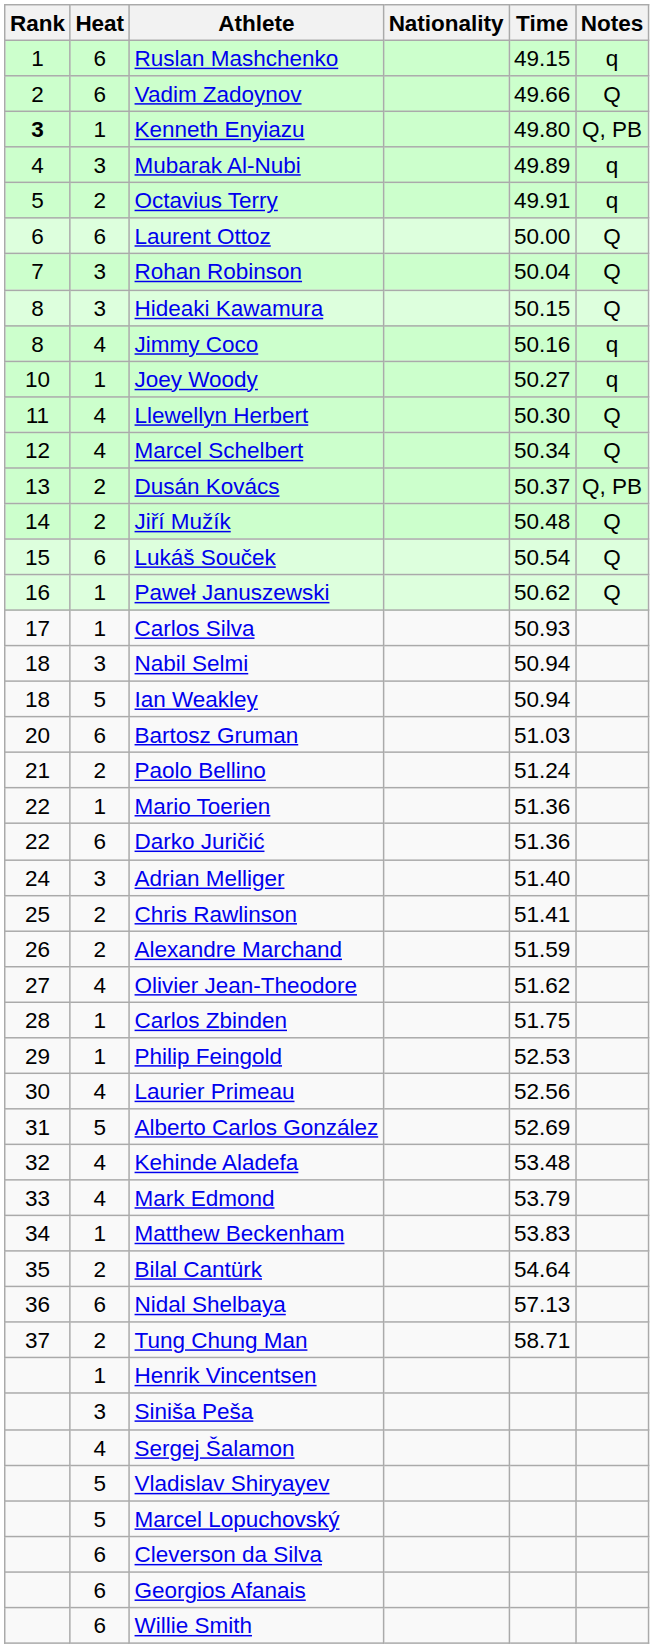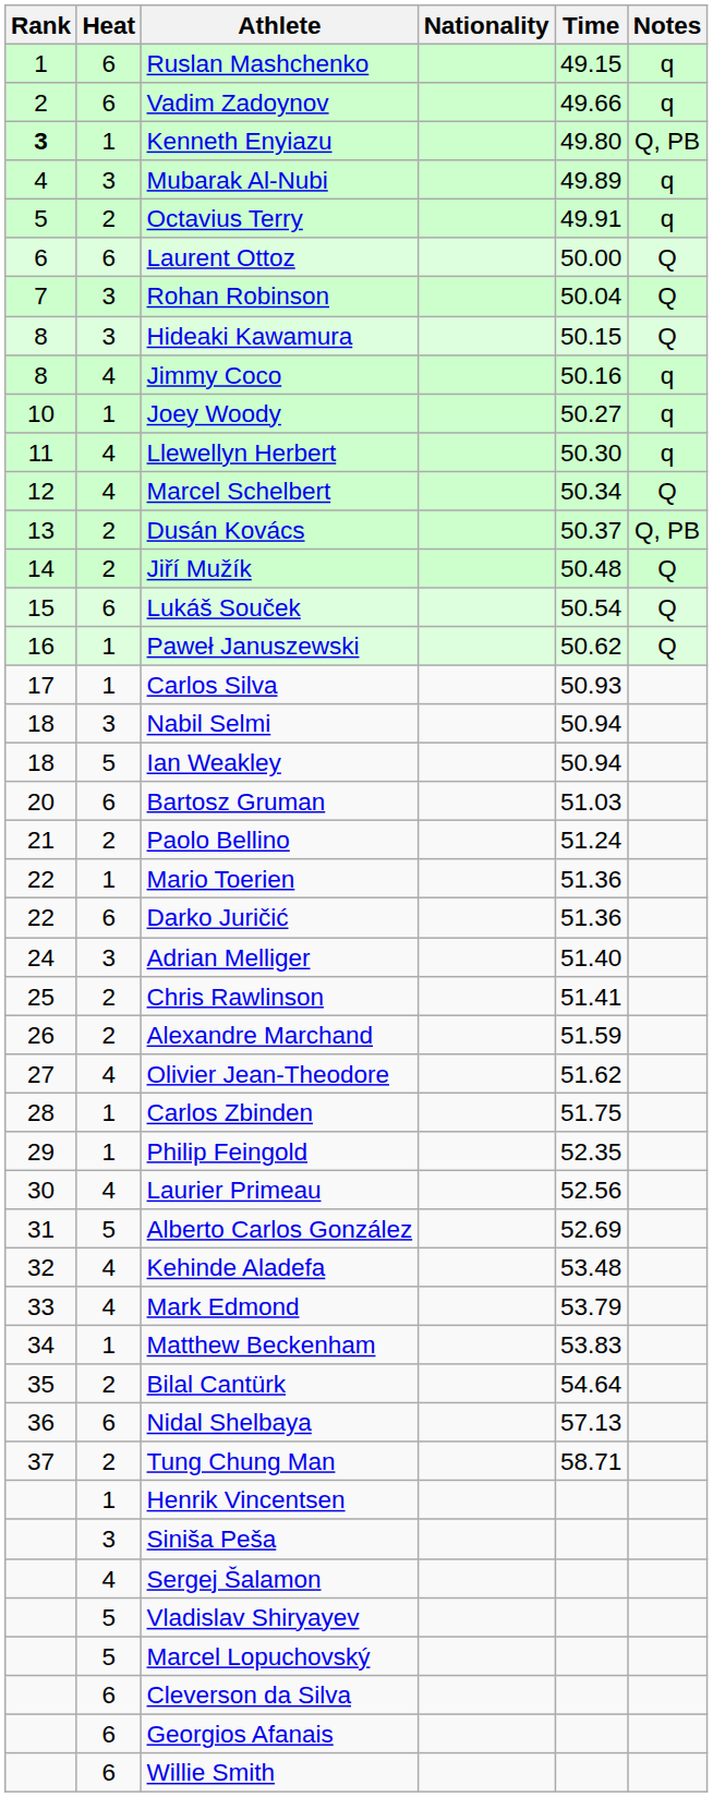 <table class="wikitable sortable" style="text-align:center;font-size:95%">
 <tr>
 <th>Rank</th>
 <th>Heat</th>
 <th>Athlete</th>
 <th>Nationality</th>
 <th>Time</th>
 <th>Notes</th>
 </tr>
 <tr bgcolor=ccffcc>
 <td>1</td>
 <td>6</td>
 <td align="left"><a href='#'>Ruslan Mashchenko</a></td>
 <td align=left></td>
 <td>49.15</td>
 <td>q</td>
 </tr>
 <tr bgcolor=ccffcc>
 <td>2</td>
 <td>6</td>
 <td align="left"><a href='#'>Vadim Zadoynov</a></td>
 <td align=left></td>
 <td>49.66</td>
-<td>Q</td>
+<td>q</td>
 </tr>
 <tr bgcolor=ccffcc>
 <td><strong>3</strong></td>
 <td>1</td>
 <td align="left"><a href='#'>Kenneth Enyiazu</a></td>
 <td align=left></td>
 <td>49.80</td>
 <td>Q, PB</td>
 </tr>
 <tr bgcolor=ccffcc>
 <td>4</td>
 <td>3</td>
 <td align="left"><a href='#'>Mubarak Al-Nubi</a></td>
 <td align=left></td>
 <td>49.89</td>
 <td>q</td>
 </tr>
 <tr bgcolor=ccffcc>
 <td>5</td>
 <td>2</td>
 <td align="left"><a href='#'>Octavius Terry</a></td>
 <td align=left></td>
 <td>49.91</td>
 <td>q</td>
 </tr>
 <tr bgcolor=ddffdd>
 <td>6</td>
 <td>6</td>
 <td align="left"><a href='#'>Laurent Ottoz</a></td>
 <td align=left></td>
 <td>50.00</td>
 <td>Q</td>
 </tr>
 <tr bgcolor=ccffcc>
 <td>7</td>
 <td>3</td>
 <td align="left"><a href='#'>Rohan Robinson</a></td>
 <td align=left></td>
 <td>50.04</td>
 <td>Q</td>
 </tr>
 <tr bgcolor=ddffdd>
 <td>8</td>
 <td>3</td>
 <td align="left"><a href='#'>Hideaki Kawamura</a></td>
 <td align=left></td>
 <td>50.15</td>
 <td>Q</td>
 </tr>
 <tr bgcolor=ccffcc>
 <td>8</td>
 <td>4</td>
 <td align="left"><a href='#'>Jimmy Coco</a></td>
 <td align=left></td>
 <td>50.16</td>
 <td>q</td>
 </tr>
 <tr bgcolor=ccffcc>
 <td>10</td>
 <td>1</td>
 <td align="left"><a href='#'>Joey Woody</a></td>
 <td align=left></td>
 <td>50.27</td>
 <td>q</td>
 </tr>
 <tr bgcolor=ccffcc>
 <td>11</td>
 <td>4</td>
 <td align="left"><a href='#'>Llewellyn Herbert</a></td>
 <td align=left></td>
 <td>50.30</td>
-<td>Q</td>
+<td>q</td>
 </tr>
 <tr bgcolor=ccffcc>
 <td>12</td>
 <td>4</td>
 <td align="left"><a href='#'>Marcel Schelbert</a></td>
 <td align=left></td>
 <td>50.34</td>
 <td>Q</td>
 </tr>
 <tr bgcolor=ccffcc>
 <td>13</td>
 <td>2</td>
 <td align="left"><a href='#'>Dusán Kovács</a></td>
 <td align=left></td>
 <td>50.37</td>
 <td>Q, PB</td>
 </tr>
 <tr bgcolor=ccffcc>
 <td>14</td>
 <td>2</td>
 <td align="left"><a href='#'>Jiří Mužík</a></td>
 <td align=left></td>
 <td>50.48</td>
 <td>Q</td>
 </tr>
 <tr bgcolor=ddffdd>
 <td>15</td>
 <td>6</td>
 <td align="left"><a href='#'>Lukáš Souček</a></td>
 <td align=left></td>
 <td>50.54</td>
 <td>Q</td>
 </tr>
 <tr bgcolor=ddffdd>
 <td>16</td>
 <td>1</td>
 <td align="left"><a href='#'>Paweł Januszewski</a></td>
 <td align=left></td>
 <td>50.62</td>
 <td>Q</td>
 </tr>
 <tr>
 <td>17</td>
 <td>1</td>
 <td align="left"><a href='#'>Carlos Silva</a></td>
 <td align=left></td>
 <td>50.93</td>
 <td></td>
 </tr>
 <tr>
 <td>18</td>
 <td>3</td>
 <td align="left"><a href='#'>Nabil Selmi</a></td>
 <td align=left></td>
 <td>50.94</td>
 <td></td>
 </tr>
 <tr>
 <td>18</td>
 <td>5</td>
 <td align="left"><a href='#'>Ian Weakley</a></td>
 <td align=left></td>
 <td>50.94</td>
 <td></td>
 </tr>
 <tr>
 <td>20</td>
 <td>6</td>
 <td align="left"><a href='#'>Bartosz Gruman</a></td>
 <td align=left></td>
 <td>51.03</td>
 <td></td>
 </tr>
 <tr>
 <td>21</td>
 <td>2</td>
 <td align="left"><a href='#'>Paolo Bellino</a></td>
 <td align=left></td>
 <td>51.24</td>
 <td></td>
 </tr>
 <tr>
 <td>22</td>
 <td>1</td>
 <td align="left"><a href='#'>Mario Toerien</a></td>
 <td align=left></td>
 <td>51.36</td>
 <td></td>
 </tr>
 <tr>
 <td>22</td>
 <td>6</td>
 <td align="left"><a href='#'>Darko Juričić</a></td>
 <td align=left></td>
 <td>51.36</td>
 <td></td>
 </tr>
 <tr>
 <td>24</td>
 <td>3</td>
 <td align="left"><a href='#'>Adrian Melliger</a></td>
 <td align=left></td>
 <td>51.40</td>
 <td></td>
 </tr>
 <tr>
 <td>25</td>
 <td>2</td>
 <td align="left"><a href='#'>Chris Rawlinson</a></td>
 <td align=left></td>
 <td>51.41</td>
 <td></td>
 </tr>
 <tr>
 <td>26</td>
 <td>2</td>
 <td align="left"><a href='#'>Alexandre Marchand</a></td>
 <td align=left></td>
 <td>51.59</td>
 <td></td>
 </tr>
 <tr>
 <td>27</td>
 <td>4</td>
 <td align="left"><a href='#'>Olivier Jean-Theodore</a></td>
 <td align=left></td>
 <td>51.62</td>
 <td></td>
 </tr>
 <tr>
 <td>28</td>
 <td>1</td>
 <td align="left"><a href='#'>Carlos Zbinden</a></td>
 <td align=left></td>
 <td>51.75</td>
 <td></td>
 </tr>
 <tr>
 <td>29</td>
 <td>1</td>
 <td align="left"><a href='#'>Philip Feingold</a></td>
 <td align=left></td>
-<td>52.53</td>
+<td>52.35</td>
 <td></td>
 </tr>
 <tr>
 <td>30</td>
 <td>4</td>
 <td align="left"><a href='#'>Laurier Primeau</a></td>
 <td align=left></td>
 <td>52.56</td>
 <td></td>
 </tr>
 <tr>
 <td>31</td>
 <td>5</td>
 <td align="left"><a href='#'>Alberto Carlos González</a></td>
 <td align=left></td>
 <td>52.69</td>
 <td></td>
 </tr>
 <tr>
 <td>32</td>
 <td>4</td>
 <td align="left"><a href='#'>Kehinde Aladefa</a></td>
 <td align=left></td>
 <td>53.48</td>
 <td></td>
 </tr>
 <tr>
 <td>33</td>
 <td>4</td>
 <td align="left"><a href='#'>Mark Edmond</a></td>
 <td align=left></td>
 <td>53.79</td>
 <td></td>
 </tr>
 <tr>
 <td>34</td>
 <td>1</td>
 <td align="left"><a href='#'>Matthew Beckenham</a></td>
 <td align=left></td>
 <td>53.83</td>
 <td></td>
 </tr>
 <tr>
 <td>35</td>
 <td>2</td>
 <td align="left"><a href='#'>Bilal Cantürk</a></td>
 <td align=left></td>
 <td>54.64</td>
 <td></td>
 </tr>
 <tr>
 <td>36</td>
 <td>6</td>
 <td align="left"><a href='#'>Nidal Shelbaya</a></td>
 <td align=left></td>
 <td>57.13</td>
 <td></td>
 </tr>
 <tr>
 <td>37</td>
 <td>2</td>
 <td align="left"><a href='#'>Tung Chung Man</a></td>
 <td align=left></td>
 <td>58.71</td>
 <td></td>
 </tr>
 <tr>
 <td></td>
 <td>1</td>
 <td align="left"><a href='#'>Henrik Vincentsen</a></td>
 <td align=left></td>
 <td></td>
 <td></td>
 </tr>
 <tr>
 <td></td>
 <td>3</td>
 <td align="left"><a href='#'>Siniša Peša</a></td>
 <td align=left></td>
 <td></td>
 <td></td>
 </tr>
 <tr>
 <td></td>
 <td>4</td>
 <td align="left"><a href='#'>Sergej Šalamon</a></td>
 <td align=left></td>
 <td></td>
 <td></td>
 </tr>
 <tr>
 <td></td>
 <td>5</td>
 <td align="left"><a href='#'>Vladislav Shiryayev</a></td>
 <td align=left></td>
 <td></td>
 <td></td>
 </tr>
 <tr>
 <td></td>
 <td>5</td>
 <td align="left"><a href='#'>Marcel Lopuchovský</a></td>
 <td align=left></td>
 <td></td>
 <td></td>
 </tr>
 <tr>
 <td></td>
 <td>6</td>
 <td align="left"><a href='#'>Cleverson da Silva</a></td>
 <td align=left></td>
 <td></td>
 <td></td>
 </tr>
 <tr>
 <td></td>
 <td>6</td>
 <td align="left"><a href='#'>Georgios Afanais</a></td>
 <td align=left></td>
 <td></td>
 <td></td>
 </tr>
 <tr>
 <td></td>
 <td>6</td>
 <td align="left"><a href='#'>Willie Smith</a></td>
 <td align=left></td>
 <td></td>
 <td></td>
 </tr>
 </table>
